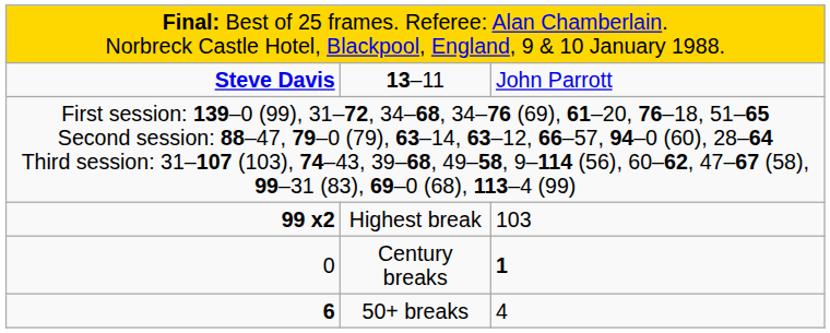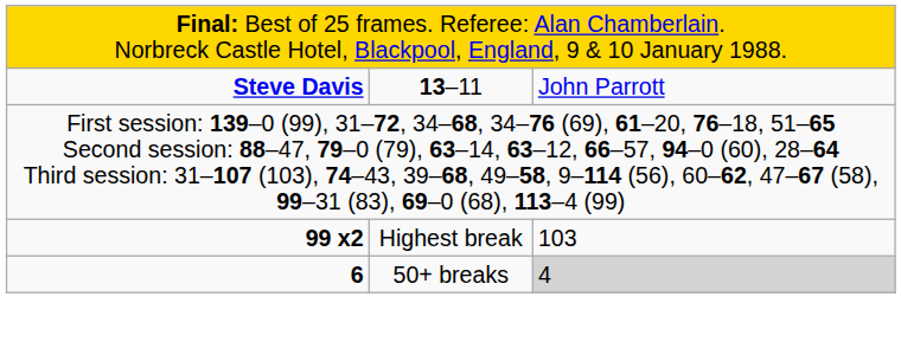 <table class="wikitable" style="font-size: 95%; margin: 1em auto 1em auto;">
 <tr>
 <td colspan="3" align="center" bgcolor="#ffd700"><strong>Final:</strong> Best of 25 frames. Referee: <a href='#'>Alan Chamberlain</a>.<br> Norbreck Castle Hotel, <a href='#'>Blackpool</a>, <a href='#'>England</a>, 9 & 10 January 1988.</td>
 </tr>
 <tr>
 <td width="230" align="right"><strong><a href='#'>Steve Davis</a></strong> <br></td>
 <td width="100" align="center"><strong>13</strong>–11</td>
 <td width="230"><a href='#'>John Parrott</a> <br></td>
 </tr>
 <tr>
 <td colspan="3" align="center" style="font-size: 100%">First session: <strong>139</strong>–0 (99), 31–<strong>72</strong>, 34–<strong>68</strong>, 34–<strong>76</strong> (69), <strong>61</strong>–20, <strong>76</strong>–18, 51–<strong>65</strong><br>Second session: <strong>88</strong>–47, <strong>79</strong>–0 (79), <strong>63</strong>–14,  <strong>63</strong>–12, <strong>66</strong>–57, <strong>94</strong>–0 (60), 28–<strong>64</strong><br>Third session: 31–<strong>107</strong> (103), <strong>74</strong>–43, 39–<strong>68</strong>, 49–<strong>58</strong>, 9–<strong>114</strong> (56), 60–<strong>62</strong>, 47–<strong>67</strong> (58), <strong>99</strong>–31 (83), <strong>69</strong>–0 (68), <strong>113</strong>–4 (99)</td>
 </tr>
 <tr>
 <td align="right"><strong>99 x2</strong></td>
 <td align="center">Highest break</td>
 <td>103</td>
 </tr>
 <tr>
-<td align="right">0</td>
-<td align="center">Century breaks</td>
-<td><strong>1</strong></td>
-</tr>
-<tr>
 <td align="right"><strong>6</strong></td>
 <td align="center">50+ breaks</td>
-<td>4</td>
+<td style="background: lightgrey;">4</td>
 </tr>
 </table>
